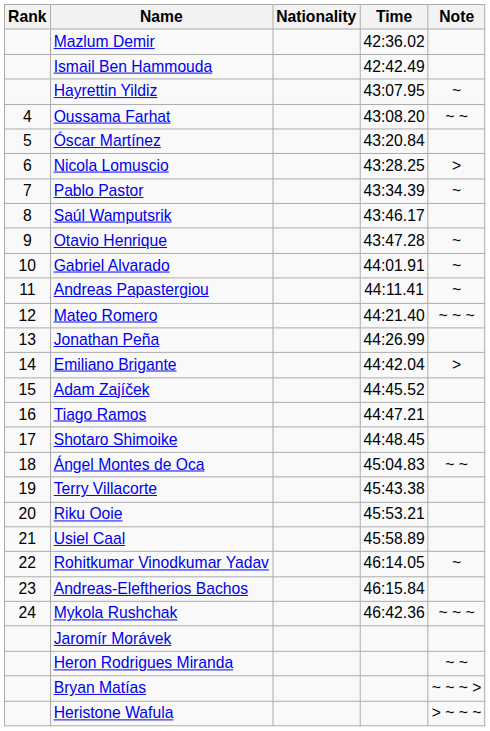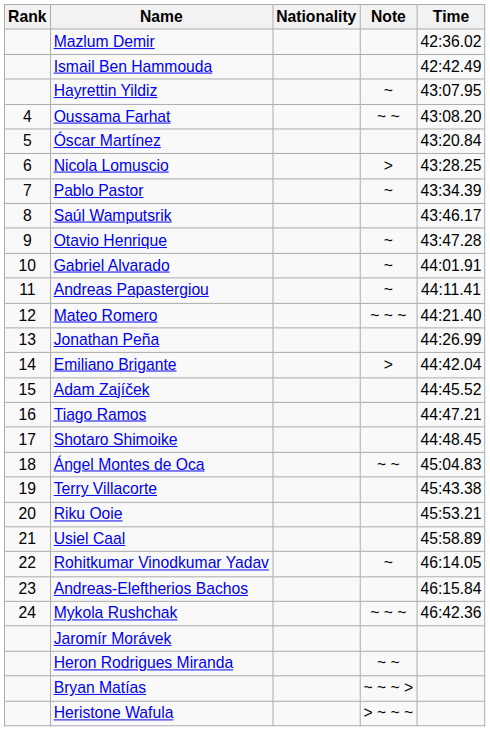 <table class="wikitable sortable" style="text-align:center">
 <tr>
 <th>Rank</th>
 <th>Name</th>
 <th>Nationality</th>
+<th>Note</th>
 <th>Time</th>
-<th>Note</th>
 </tr>
 <tr>
 <td></td>
 <td align=left><a href='#'>Mazlum Demir</a></td>
 <td align=left></td>
+<td></td>
 <td>42:36.02</td>
-<td></td>
 </tr>
 <tr>
 <td></td>
 <td align=left><a href='#'>Ismail Ben Hammouda</a></td>
 <td align=left></td>
+<td></td>
 <td>42:42.49</td>
-<td></td>
 </tr>
 <tr>
 <td></td>
 <td align=left><a href='#'>Hayrettin Yildiz</a></td>
 <td align=left></td>
+<td>~</td>
 <td>43:07.95</td>
-<td>~</td>
 </tr>
 <tr>
 <td>4</td>
 <td align=left><a href='#'>Oussama Farhat</a></td>
 <td align=left></td>
+<td>~ ~</td>
 <td>43:08.20</td>
-<td>~ ~</td>
 </tr>
 <tr>
 <td>5</td>
 <td align=left><a href='#'>Óscar Martínez</a></td>
 <td align=left></td>
+<td></td>
 <td>43:20.84</td>
-<td></td>
 </tr>
 <tr>
 <td>6</td>
 <td align=left><a href='#'>Nicola Lomuscio</a></td>
 <td align=left></td>
+<td>></td>
 <td>43:28.25</td>
-<td>></td>
 </tr>
 <tr>
 <td>7</td>
 <td align=left><a href='#'>Pablo Pastor</a></td>
 <td align=left></td>
+<td> ~</td>
 <td>43:34.39</td>
-<td> ~</td>
 </tr>
 <tr>
 <td>8</td>
 <td align=left><a href='#'>Saúl Wamputsrik</a></td>
 <td align=left></td>
+<td></td>
 <td>43:46.17</td>
-<td></td>
 </tr>
 <tr>
 <td>9</td>
 <td align=left><a href='#'>Otavio Henrique</a></td>
 <td align=left></td>
+<td>~</td>
 <td>43:47.28</td>
-<td>~</td>
 </tr>
 <tr>
 <td>10</td>
 <td align=left><a href='#'>Gabriel Alvarado</a></td>
 <td align=left></td>
+<td>~</td>
 <td>44:01.91</td>
-<td>~</td>
 </tr>
 <tr>
 <td>11</td>
 <td align=left><a href='#'>Andreas Papastergiou</a></td>
 <td align=left></td>
+<td>~</td>
 <td>44:11.41</td>
-<td>~</td>
 </tr>
 <tr>
 <td>12</td>
 <td align=left><a href='#'>Mateo Romero</a></td>
 <td align=left></td>
+<td>~ ~ ~</td>
 <td>44:21.40 </td>
-<td>~ ~ ~</td>
 </tr>
 <tr>
 <td>13</td>
 <td align=left><a href='#'>Jonathan Peña</a></td>
 <td align=left></td>
+<td></td>
 <td>44:26.99</td>
-<td></td>
 </tr>
 <tr>
 <td>14</td>
 <td align=left><a href='#'>Emiliano Brigante</a></td>
 <td align=left></td>
+<td>></td>
 <td>44:42.04</td>
-<td>></td>
 </tr>
 <tr>
 <td>15</td>
 <td align=left><a href='#'>Adam Zajíček</a></td>
 <td align=left></td>
+<td></td>
 <td>44:45.52</td>
-<td></td>
 </tr>
 <tr>
 <td>16</td>
 <td align=left><a href='#'>Tiago Ramos</a></td>
 <td align=left></td>
+<td></td>
 <td>44:47.21</td>
-<td></td>
 </tr>
 <tr>
 <td>17</td>
 <td align=left><a href='#'>Shotaro Shimoike</a></td>
 <td align=left></td>
+<td></td>
 <td>44:48.45</td>
-<td></td>
 </tr>
 <tr>
 <td>18</td>
 <td align=left><a href='#'>Ángel Montes de Oca</a></td>
 <td align=left></td>
+<td>~ ~</td>
 <td>45:04.83</td>
-<td>~ ~</td>
 </tr>
 <tr>
 <td>19</td>
 <td align=left><a href='#'>Terry Villacorte</a></td>
 <td align=left></td>
+<td></td>
 <td>45:43.38</td>
-<td></td>
 </tr>
 <tr>
 <td>20</td>
 <td align=left><a href='#'>Riku Ooie</a></td>
 <td align=left></td>
+<td></td>
 <td>45:53.21</td>
-<td></td>
 </tr>
 <tr>
 <td>21</td>
 <td align=left><a href='#'>Usiel Caal</a></td>
 <td align=left></td>
+<td></td>
 <td>45:58.89</td>
-<td></td>
 </tr>
 <tr>
 <td>22</td>
 <td align=left><a href='#'>Rohitkumar Vinodkumar Yadav</a></td>
 <td align=left></td>
+<td>~</td>
 <td>46:14.05</td>
-<td>~</td>
 </tr>
 <tr>
 <td>23</td>
 <td align=left><a href='#'>Andreas-Eleftherios Bachos</a></td>
 <td align=left></td>
+<td></td>
 <td>46:15.84</td>
-<td></td>
 </tr>
 <tr>
 <td>24</td>
 <td align=left><a href='#'>Mykola Rushchak</a></td>
 <td align=left></td>
+<td>~ ~ ~</td>
 <td>46:42.36 </td>
-<td>~ ~ ~</td>
 </tr>
 <tr>
 <td></td>
 <td align=left><a href='#'>Jaromír Morávek</a></td>
 <td align=left></td>
 <td></td>
 <td></td>
 </tr>
 <tr>
 <td></td>
 <td align=left><a href='#'>Heron Rodrigues Miranda</a></td>
 <td align=left></td>
+<td>~ ~</td>
 <td></td>
-<td>~ ~</td>
 </tr>
 <tr>
 <td></td>
 <td align=left><a href='#'>Bryan Matías</a></td>
 <td align=left></td>
+<td>~ ~ ~ ></td>
 <td> </td>
-<td>~ ~ ~ ></td>
 </tr>
 <tr>
 <td></td>
 <td align=left><a href='#'>Heristone Wafula</a></td>
 <td align=left></td>
+<td>> ~ ~ ~</td>
 <td> </td>
-<td>> ~ ~ ~</td>
 </tr>
 </table>
